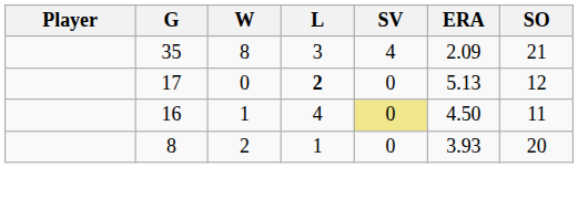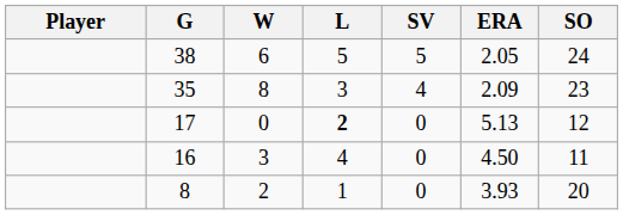 <table class="wikitable sortable">
 <tr>
 <th bgcolor="#DDDDFF" width="16%">Player</th>
 <th bgcolor="#DDDDFF" width="9%">G</th>
 <th bgcolor="#DDDDFF" width="9%">W</th>
 <th bgcolor="#DDDDFF" width="9%">L</th>
 <th bgcolor="#DDDDFF" width="9%">SV</th>
 <th bgcolor="#DDDDFF" width="9%">ERA</th>
 <th bgcolor="#DDDDFF" width="9%">SO</th>
 </tr>
 <tr align="center">
 <td></td>
+<td>38</td>
+<td>6</td>
+<td>5</td>
+<td>5</td>
+<td>2.05</td>
+<td>24</td>
+</tr>
+<tr align="center">
+<td></td>
 <td>35</td>
 <td>8</td>
 <td>3</td>
 <td>4</td>
 <td>2.09</td>
-<td>21</td>
+<td>23</td>
 </tr>
 <tr align="center">
 <td></td>
 <td>17</td>
 <td>0</td>
 <td><strong>2</strong></td>
 <td>0</td>
 <td>5.13</td>
 <td>12</td>
 </tr>
 <tr align="center">
 <td></td>
 <td>16</td>
-<td>1</td>
+<td>3</td>
 <td>4</td>
-<td style="background: khaki;">0</td>
+<td>0</td>
 <td>4.50</td>
 <td>11</td>
 </tr>
 <tr align="center">
 <td></td>
 <td>8</td>
 <td>2</td>
 <td>1</td>
 <td>0</td>
 <td>3.93</td>
 <td>20</td>
 </tr>
 </table>
